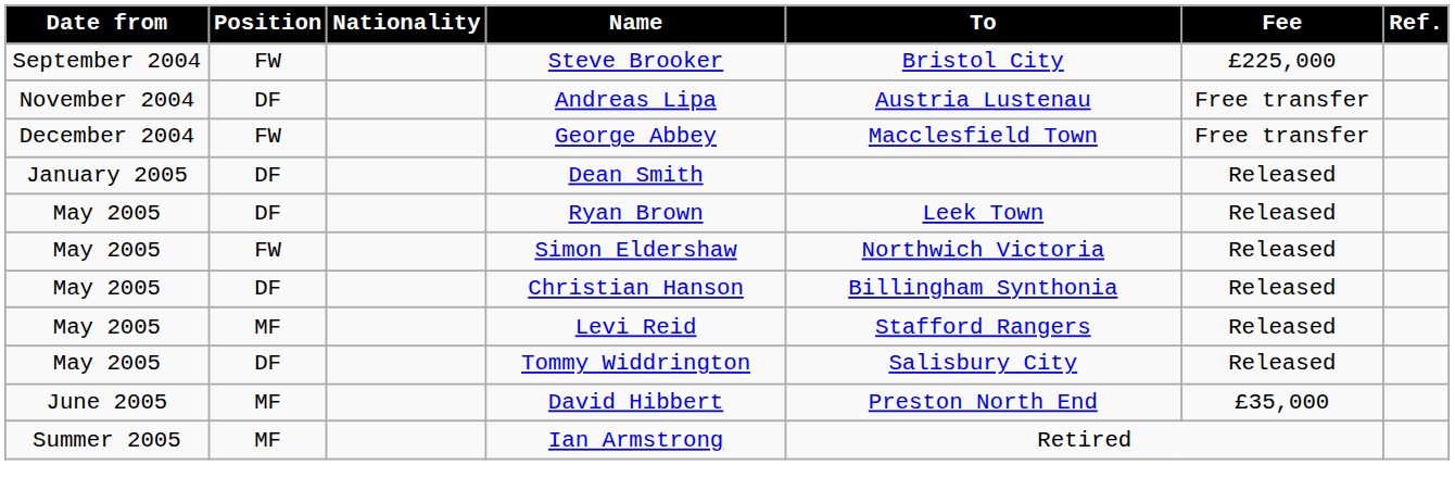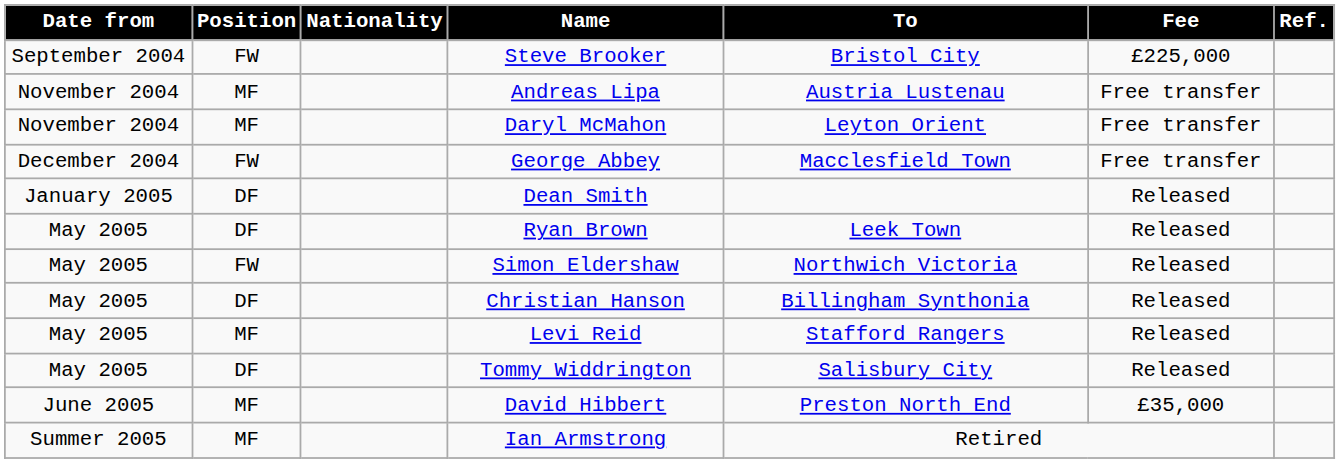 <table class="wikitable" style="text-align:center; font-size:90%; ">
 <tr>
 <th style="background:#000000; color:white; width:100px;">Date from</th>
 <th style="background:#000000; color:white; width:50px;">Position</th>
 <th style="background:#000000; color:white; width:50px;">Nationality</th>
 <th style="background:#000000; color:white; width:150px;">Name</th>
 <th style="background:#000000; color:white; width:200px;">To</th>
 <th style="background:#000000; color:white; width:100px;">Fee</th>
 <th style="background:#000000; color:white; width:25px;">Ref.</th>
 </tr>
 <tr>
 <td>September 2004</td>
 <td>FW</td>
 <td></td>
 <td><a href='#'>Steve Brooker</a></td>
 <td><a href='#'>Bristol City</a></td>
 <td>£225,000</td>
 <td></td>
 </tr>
 <tr>
 <td>November 2004</td>
-<td>DF</td>
+<td>MF</td>
 <td></td>
 <td><a href='#'>Andreas Lipa</a></td>
 <td> <a href='#'>Austria Lustenau</a></td>
+<td>Free transfer</td>
+<td></td>
+</tr>
+<tr>
+<td>November 2004</td>
+<td>MF</td>
+<td></td>
+<td><a href='#'>Daryl McMahon</a></td>
+<td><a href='#'>Leyton Orient</a></td>
 <td>Free transfer</td>
 <td></td>
 </tr>
 <tr>
 <td>December 2004</td>
 <td>FW</td>
 <td></td>
 <td><a href='#'>George Abbey</a></td>
 <td><a href='#'>Macclesfield Town</a></td>
 <td>Free transfer</td>
 <td></td>
 </tr>
 <tr>
 <td>January 2005</td>
 <td>DF</td>
 <td></td>
 <td><a href='#'>Dean Smith</a></td>
 <td></td>
 <td>Released</td>
 <td></td>
 </tr>
 <tr>
 <td>May 2005</td>
 <td>DF</td>
 <td></td>
 <td><a href='#'>Ryan Brown</a></td>
 <td><a href='#'>Leek Town</a></td>
 <td>Released</td>
 <td></td>
 </tr>
 <tr>
 <td>May 2005</td>
 <td>FW</td>
 <td></td>
 <td><a href='#'>Simon Eldershaw</a></td>
 <td><a href='#'>Northwich Victoria</a></td>
 <td>Released</td>
 <td></td>
 </tr>
 <tr>
 <td>May 2005</td>
 <td>DF</td>
 <td></td>
 <td><a href='#'>Christian Hanson</a></td>
 <td><a href='#'>Billingham Synthonia</a></td>
 <td>Released</td>
 <td></td>
 </tr>
 <tr>
 <td>May 2005</td>
 <td>MF</td>
 <td></td>
 <td><a href='#'>Levi Reid</a></td>
 <td><a href='#'>Stafford Rangers</a></td>
 <td>Released</td>
 <td></td>
 </tr>
 <tr>
 <td>May 2005</td>
 <td>DF</td>
 <td></td>
 <td><a href='#'>Tommy Widdrington</a></td>
 <td><a href='#'>Salisbury City</a></td>
 <td>Released</td>
 <td></td>
 </tr>
 <tr>
 <td>June 2005</td>
 <td>MF</td>
 <td></td>
 <td><a href='#'>David Hibbert</a></td>
 <td><a href='#'>Preston North End</a></td>
 <td>£35,000</td>
 <td></td>
 </tr>
 <tr>
 <td>Summer 2005</td>
 <td>MF</td>
 <td></td>
 <td><a href='#'>Ian Armstrong</a></td>
 <td colspan="2">Retired</td>
 <td></td>
 </tr>
 </table>
